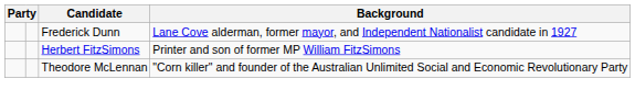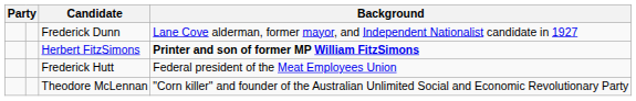 <table class="wikitable">
 <tr>
 <th colspan="2">Party</th>
 <th>Candidate</th>
 <th>Background</th>
 </tr>
 <tr>
 <td> </td>
 <td></td>
 <td>Frederick Dunn</td>
 <td><a href='#'>Lane Cove</a> alderman, former <a href='#'>mayor</a>, and <a href='#'>Independent Nationalist</a> candidate in <a href='#'>1927</a></td>
 </tr>
 <tr>
 <td> </td>
 <td></td>
 <td><a href='#'>Herbert FitzSimons</a></td>
-<td>Printer and son of former MP <a href='#'>William FitzSimons</a></td>
+<td><strong>Printer and son of former MP <a href='#'>William FitzSimons</a></strong></td>
+</tr>
+<tr>
+<td> </td>
+<td></td>
+<td>Frederick Hutt</td>
+<td>Federal president of the <a href='#'>Meat Employees Union</a></td>
 </tr>
 <tr>
 <td> </td>
 <td></td>
 <td>Theodore McLennan</td>
 <td>"Corn killer" and founder of the Australian Unlimited Social and Economic Revolutionary Party</td>
 </tr>
 </table>
